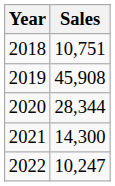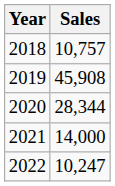 <table class="wikitable sortable mw-collapsible mw-collapsed">
 <tr>
 <th>Year</th>
 <th>Sales</th>
 </tr>
 <tr>
 <td>2018</td>
-<td>10,751</td>
+<td>10,757</td>
 </tr>
 <tr>
 <td>2019</td>
 <td>45,908</td>
 </tr>
 <tr>
 <td>2020</td>
 <td>28,344</td>
 </tr>
 <tr>
 <td>2021</td>
-<td>14,300</td>
+<td>14,000</td>
 </tr>
 <tr>
 <td>2022</td>
 <td>10,247</td>
 </tr>
 </table>
